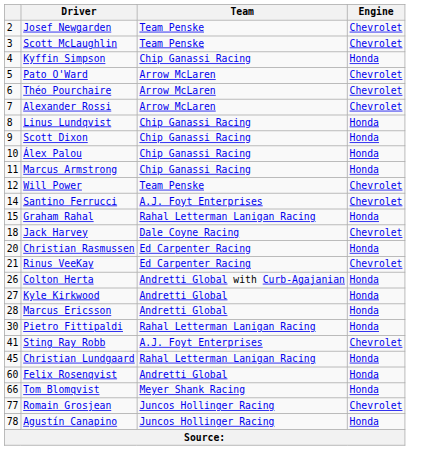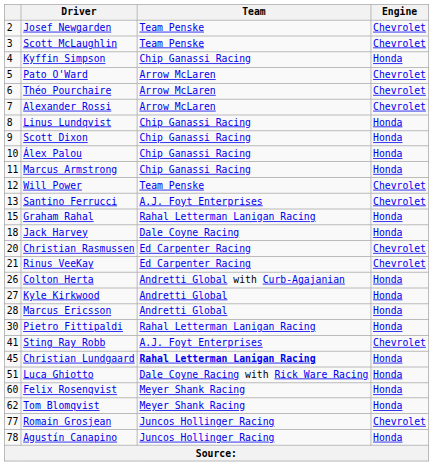 <table class="wikitable" style="font-size: 95%;">
 <tr>
 <th align=center></th>
 <th>Driver</th>
 <th>Team</th>
 <th>Engine</th>
 </tr>
 <tr>
 <td>2</td>
 <td> <a href='#'>Josef Newgarden</a> <strong></strong></td>
 <td><a href='#'>Team Penske</a></td>
 <td><a href='#'>Chevrolet</a></td>
 </tr>
 <tr>
 <td>3</td>
 <td> <a href='#'>Scott McLaughlin</a></td>
 <td><a href='#'>Team Penske</a></td>
 <td><a href='#'>Chevrolet</a></td>
 </tr>
 <tr>
 <td>4</td>
 <td> <a href='#'>Kyffin Simpson</a>  <strong></strong></td>
 <td><a href='#'>Chip Ganassi Racing</a></td>
 <td><a href='#'>Honda</a></td>
 </tr>
 <tr>
 <td>5</td>
 <td> <a href='#'>Pato O'Ward</a></td>
 <td><a href='#'>Arrow McLaren</a></td>
 <td><a href='#'>Chevrolet</a></td>
 </tr>
 <tr>
 <td>6</td>
 <td> <a href='#'>Théo Pourchaire</a> <strong></strong></td>
 <td><a href='#'>Arrow McLaren</a></td>
 <td><a href='#'>Chevrolet</a></td>
 </tr>
 <tr>
 <td>7</td>
 <td> <a href='#'>Alexander Rossi</a> <strong></strong></td>
 <td><a href='#'>Arrow McLaren</a></td>
 <td><a href='#'>Chevrolet</a></td>
 </tr>
 <tr>
 <td>8</td>
 <td> <a href='#'>Linus Lundqvist</a> <strong></strong></td>
 <td><a href='#'>Chip Ganassi Racing</a></td>
 <td><a href='#'>Honda</a></td>
 </tr>
 <tr>
 <td>9</td>
 <td> <a href='#'>Scott Dixon</a> <strong></strong></td>
 <td><a href='#'>Chip Ganassi Racing</a></td>
 <td><a href='#'>Honda</a></td>
 </tr>
 <tr>
 <td>10</td>
 <td> <a href='#'>Álex Palou</a> <strong></strong></td>
 <td><a href='#'>Chip Ganassi Racing</a></td>
 <td><a href='#'>Honda</a></td>
 </tr>
 <tr>
 <td>11</td>
 <td> <a href='#'>Marcus Armstrong</a></td>
 <td><a href='#'>Chip Ganassi Racing</a></td>
 <td><a href='#'>Honda</a></td>
 </tr>
 <tr>
 <td>12</td>
 <td> <a href='#'>Will Power</a> <strong></strong></td>
 <td><a href='#'>Team Penske</a></td>
 <td><a href='#'>Chevrolet</a></td>
 </tr>
 <tr>
-<td>14</td>
+<td>13</td>
 <td> <a href='#'>Santino Ferrucci</a></td>
 <td><a href='#'>A.J. Foyt Enterprises</a></td>
 <td><a href='#'>Chevrolet</a></td>
 </tr>
 <tr>
 <td>15</td>
 <td> <a href='#'>Graham Rahal</a></td>
 <td><a href='#'>Rahal Letterman Lanigan Racing</a></td>
 <td><a href='#'>Honda</a></td>
 </tr>
 <tr>
 <td>18</td>
 <td> <a href='#'>Jack Harvey</a></td>
 <td><a href='#'>Dale Coyne Racing</a></td>
-<td><a href='#'>Chevrolet</a></td>
+<td><a href='#'>Honda</a></td>
 </tr>
 <tr>
 <td>20</td>
 <td> <a href='#'>Christian Rasmussen</a> <strong></strong></td>
 <td><a href='#'>Ed Carpenter Racing</a></td>
-<td><a href='#'>Honda</a></td>
+<td><a href='#'>Chevrolet</a></td>
 </tr>
 <tr>
 <td>21</td>
 <td> <a href='#'>Rinus VeeKay</a> <strong></strong></td>
 <td><a href='#'>Ed Carpenter Racing</a></td>
 <td><a href='#'>Chevrolet</a></td>
 </tr>
 <tr>
 <td>26</td>
 <td> <a href='#'>Colton Herta</a> <strong></strong></td>
 <td><a href='#'>Andretti Global</a> with <a href='#'>Curb-Agajanian</a></td>
 <td><a href='#'>Honda</a></td>
 </tr>
 <tr>
 <td>27</td>
 <td> <a href='#'>Kyle Kirkwood</a></td>
 <td><a href='#'>Andretti Global</a></td>
 <td><a href='#'>Honda</a></td>
 </tr>
 <tr>
 <td>28</td>
 <td> <a href='#'>Marcus Ericsson</a></td>
 <td><a href='#'>Andretti Global</a></td>
 <td><a href='#'>Honda</a></td>
 </tr>
 <tr>
 <td>30</td>
 <td> <a href='#'>Pietro Fittipaldi</a></td>
 <td><a href='#'>Rahal Letterman Lanigan Racing</a></td>
 <td><a href='#'>Honda</a></td>
 </tr>
 <tr>
 <td>41</td>
 <td> <a href='#'>Sting Ray Robb</a></td>
 <td><a href='#'>A.J. Foyt Enterprises</a></td>
 <td><a href='#'>Chevrolet</a></td>
 </tr>
 <tr>
 <td>45</td>
 <td> <a href='#'>Christian Lundgaard</a></td>
-<td><a href='#'>Rahal Letterman Lanigan Racing</a></td>
+<td><strong><a href='#'>Rahal Letterman Lanigan Racing</a></strong></td>
+<td><a href='#'>Honda</a></td>
+</tr>
+<tr>
+<td>51</td>
+<td> <a href='#'>Luca Ghiotto</a> <strong></strong></td>
+<td><a href='#'>Dale Coyne Racing</a> with <a href='#'>Rick Ware Racing</a></td>
 <td><a href='#'>Honda</a></td>
 </tr>
 <tr>
 <td>60</td>
 <td> <a href='#'>Felix Rosenqvist</a></td>
-<td><a href='#'>Andretti Global</a></td>
+<td><a href='#'>Meyer Shank Racing</a></td>
 <td><a href='#'>Honda</a></td>
 </tr>
 <tr>
-<td>66</td>
+<td>62</td>
 <td> <a href='#'>Tom Blomqvist</a> <strong></strong></td>
 <td><a href='#'>Meyer Shank Racing</a></td>
 <td><a href='#'>Honda</a></td>
 </tr>
 <tr>
 <td>77</td>
 <td> <a href='#'>Romain Grosjean</a></td>
 <td><a href='#'>Juncos Hollinger Racing</a></td>
 <td><a href='#'>Chevrolet</a></td>
 </tr>
 <tr>
 <td>78</td>
 <td> <a href='#'>Agustín Canapino</a></td>
 <td><a href='#'>Juncos Hollinger Racing</a></td>
 <td><a href='#'>Honda</a></td>
 </tr>
 <tr>
 <th colspan=4>Source:</th>
 </tr>
 </table>
